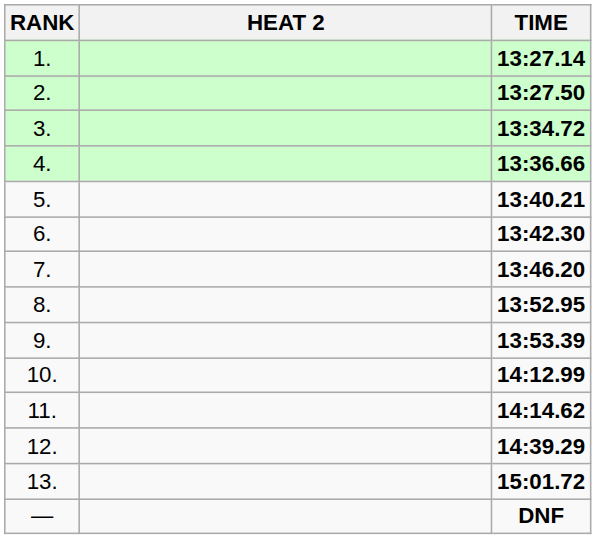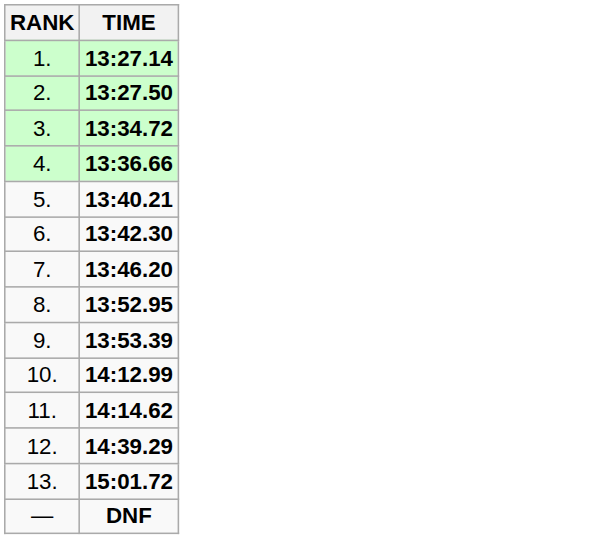 <table class="wikitable" style="border-collapse: collapse; font-size: 90%;">
 <tr>
 <th>RANK</th>
-<th align="left" style="width: 18em">HEAT 2</th>
 <th>TIME</th>
 </tr>
 <tr style="background:#ccffcc;">
 <td align="center">1.</td>
-<td></td>
 <td align="center"><strong>13:27.14</strong></td>
 </tr>
 <tr style="background:#ccffcc;">
 <td align="center">2.</td>
-<td></td>
 <td align="center"><strong>13:27.50</strong></td>
 </tr>
 <tr style="background:#ccffcc;">
 <td align="center">3.</td>
-<td></td>
 <td align="center"><strong>13:34.72</strong></td>
 </tr>
 <tr style="background:#ccffcc;">
 <td align="center">4.</td>
-<td></td>
 <td align="center"><strong>13:36.66</strong></td>
 </tr>
 <tr>
 <td align="center">5.</td>
-<td></td>
 <td align="center"><strong>13:40.21</strong></td>
 </tr>
 <tr>
 <td align="center">6.</td>
-<td></td>
 <td align="center"><strong>13:42.30</strong></td>
 </tr>
 <tr>
 <td align="center">7.</td>
-<td></td>
 <td align="center"><strong>13:46.20</strong></td>
 </tr>
 <tr>
 <td align="center">8.</td>
-<td></td>
 <td align="center"><strong>13:52.95</strong></td>
 </tr>
 <tr>
 <td align="center">9.</td>
-<td></td>
 <td align="center"><strong>13:53.39</strong></td>
 </tr>
 <tr>
 <td align="center">10.</td>
-<td></td>
 <td align="center"><strong>14:12.99</strong></td>
 </tr>
 <tr>
 <td align="center">11.</td>
-<td></td>
 <td align="center"><strong>14:14.62</strong></td>
 </tr>
 <tr>
 <td align="center">12.</td>
-<td></td>
 <td align="center"><strong>14:39.29</strong></td>
 </tr>
 <tr>
 <td align="center">13.</td>
-<td></td>
 <td align="center"><strong>15:01.72</strong></td>
 </tr>
 <tr>
 <td align="center">—</td>
-<td></td>
 <td align="center"><strong>DNF</strong></td>
 </tr>
 </table>
